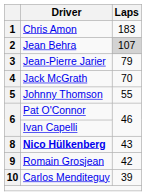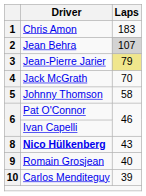 <table class="wikitable">
 <tr>
 <th></th>
 <th>Driver</th>
 <th>Laps</th>
 </tr>
 <tr>
 <th>1</th>
 <td> <a href='#'>Chris Amon</a></td>
 <td align=center>183</td>
 </tr>
 <tr>
 <th>2</th>
 <td> <a href='#'>Jean Behra</a></td>
 <td align=center style="background: lightgrey;">107</td>
 </tr>
 <tr>
 <th>3</th>
 <td> <a href='#'>Jean-Pierre Jarier</a></td>
-<td align=center>79</td>
+<td align=center style="background: khaki;">79</td>
 </tr>
 <tr>
 <th>4</th>
 <td> <a href='#'>Jack McGrath</a></td>
 <td align=center>70</td>
 </tr>
 <tr>
 <th>5</th>
 <td> <a href='#'>Johnny Thomson</a></td>
-<td align=center>55</td>
+<td align=center>58</td>
 </tr>
 <tr>
 <th rowspan=2>6</th>
 <td> <a href='#'>Pat O'Connor</a></td>
 <td align=center rowspan=2>46</td>
 </tr>
 <tr>
 <td> <a href='#'>Ivan Capelli</a></td>
 </tr>
 <tr>
 <th>8</th>
 <td> <strong><a href='#'>Nico Hülkenberg</a></strong></td>
 <td align=center>43</td>
 </tr>
 <tr>
 <th>9</th>
 <td> <a href='#'>Romain Grosjean</a></td>
-<td align=center>42</td>
+<td align=center>40</td>
 </tr>
 <tr>
 <th>10</th>
 <td> <a href='#'>Carlos Menditeguy</a></td>
 <td align=center>39</td>
 </tr>
 <tr>
 <td colspan=4></td>
 </tr>
 </table>
